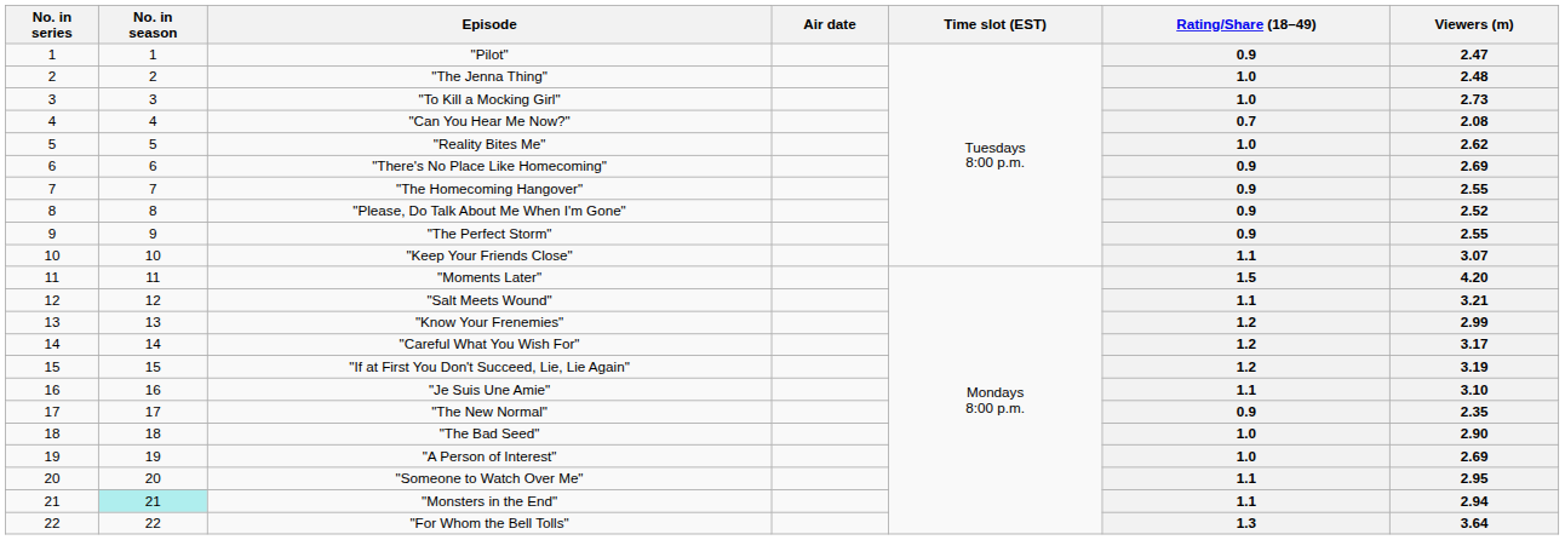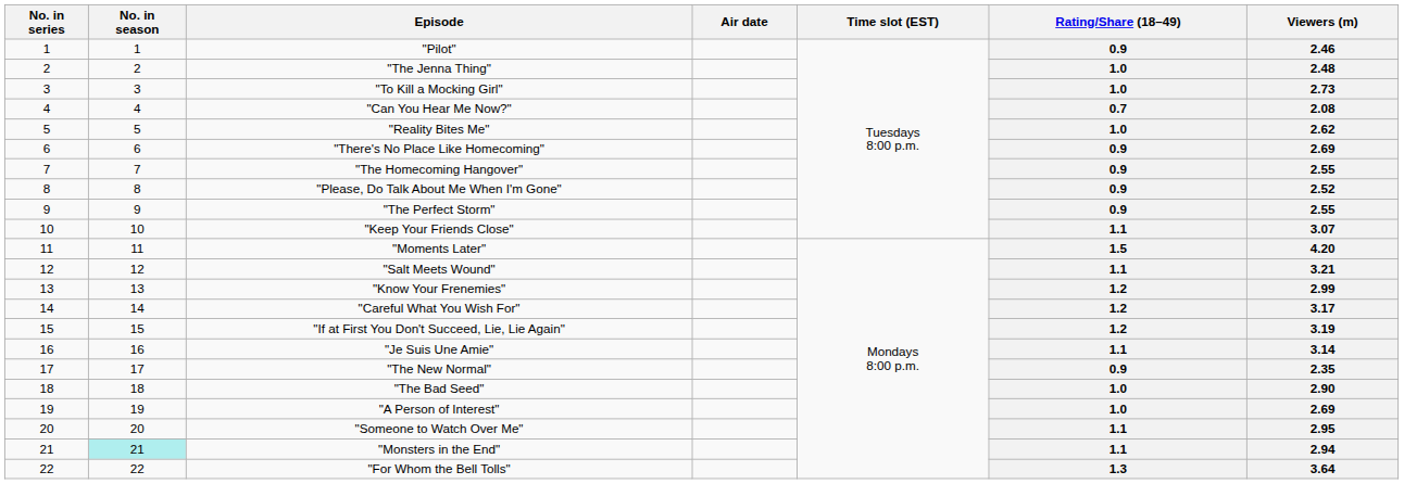 <table class="wikitable" style="font-size:90%; text-align:center; width: 100%; margin-left: auto; margin-right: auto;">
 <tr>
 <th>No. in<br>series</th>
 <th>No. in<br>season</th>
 <th>Episode</th>
 <th>Air date</th>
 <th>Time slot (EST)</th>
 <th><a href='#'>Rating/Share</a> (18–49)</th>
 <th>Viewers (m)</th>
 </tr>
 <tr>
 <td style="text-align:center">1</td>
 <td style="text-align:center">1</td>
 <td>"Pilot"</td>
 <td></td>
 <td style="text-align:center" rowspan=10>Tuesdays<br>8:00 p.m.</td>
 <th style="text-align:center">0.9 </th>
-<th style="text-align:center">2.47 </th>
+<th style="text-align:center">2.46 </th>
 </tr>
 <tr>
 <td style="text-align:center">2</td>
 <td style="text-align:center">2</td>
 <td>"The Jenna Thing"</td>
 <td></td>
 <th style="text-align:center">1.0 </th>
 <th style="text-align:center">2.48 </th>
 </tr>
 <tr>
 <td style="text-align:center">3</td>
 <td style="text-align:center">3</td>
 <td>"To Kill a Mocking Girl"</td>
 <td></td>
 <th style="text-align:center">1.0 </th>
 <th style="text-align:center">2.73 </th>
 </tr>
 <tr>
 <td style="text-align:center">4</td>
 <td style="text-align:center">4</td>
 <td>"Can You Hear Me Now?"</td>
 <td></td>
 <th style="text-align:center">0.7 </th>
 <th style="text-align:center">2.08 </th>
 </tr>
 <tr>
 <td style="text-align:center">5</td>
 <td style="text-align:center">5</td>
 <td>"Reality Bites Me"</td>
 <td></td>
 <th style="text-align:center">1.0 </th>
 <th style="text-align:center">2.62 </th>
 </tr>
 <tr>
 <td style="text-align:center">6</td>
 <td style="text-align:center">6</td>
 <td>"There's No Place Like Homecoming"</td>
 <td></td>
 <th style="text-align:center">0.9 </th>
 <th style="text-align:center">2.69 </th>
 </tr>
 <tr>
 <td style="text-align:center">7</td>
 <td style="text-align:center">7</td>
 <td>"The Homecoming Hangover"</td>
 <td></td>
 <th style="text-align:center">0.9 </th>
 <th style="text-align:center">2.55 </th>
 </tr>
 <tr>
 <td style="text-align:center">8</td>
 <td style="text-align:center">8</td>
 <td>"Please, Do Talk About Me When I'm Gone"</td>
 <td></td>
 <th style="text-align:center">0.9 </th>
 <th style="text-align:center">2.52 </th>
 </tr>
 <tr>
 <td style="text-align:center">9</td>
 <td style="text-align:center">9</td>
 <td>"The Perfect Storm"</td>
 <td></td>
 <th style="text-align:center">0.9 </th>
 <th style="text-align:center">2.55 </th>
 </tr>
 <tr>
 <td style="text-align:center">10</td>
 <td style="text-align:center">10</td>
 <td>"Keep Your Friends Close"</td>
 <td></td>
 <th style="text-align:center">1.1 </th>
 <th style="text-align:center">3.07 </th>
 </tr>
 <tr>
 <td style="text-align:center">11</td>
 <td style="text-align:center">11</td>
 <td>"Moments Later"</td>
 <td></td>
 <td style="text-align:center" rowspan=12>Mondays<br>8:00 p.m.</td>
 <th style="text-align:center">1.5 </th>
 <th style="text-align:center">4.20 </th>
 </tr>
 <tr>
 <td style="text-align:center">12</td>
 <td style="text-align:center">12</td>
 <td>"Salt Meets Wound"</td>
 <td></td>
 <th style="text-align:center">1.1 </th>
 <th style="text-align:center">3.21 </th>
 </tr>
 <tr>
 <td style="text-align:center">13</td>
 <td style="text-align:center">13</td>
 <td>"Know Your Frenemies"</td>
 <td></td>
 <th style="text-align:center">1.2 </th>
 <th style="text-align:center">2.99 </th>
 </tr>
 <tr>
 <td style="text-align:center">14</td>
 <td style="text-align:center">14</td>
 <td>"Careful What You Wish For"</td>
 <td></td>
 <th style="text-align:center">1.2 </th>
 <th style="text-align:center">3.17 </th>
 </tr>
 <tr>
 <td style="text-align:center">15</td>
 <td style="text-align:center">15</td>
 <td>"If at First You Don't Succeed, Lie, Lie Again"</td>
 <td></td>
 <th style="text-align:center">1.2 </th>
 <th style="text-align:center">3.19 </th>
 </tr>
 <tr>
 <td style="text-align:center">16</td>
 <td style="text-align:center">16</td>
 <td>"Je Suis Une Amie"</td>
 <td></td>
 <th style="text-align:center">1.1 </th>
-<th style="text-align:center">3.10 </th>
+<th style="text-align:center">3.14 </th>
 </tr>
 <tr>
 <td style="text-align:center">17</td>
 <td style="text-align:center">17</td>
 <td>"The New Normal"</td>
 <td></td>
 <th style="text-align:center">0.9 </th>
 <th style="text-align:center">2.35 </th>
 </tr>
 <tr>
 <td style="text-align:center">18</td>
 <td style="text-align:center">18</td>
 <td>"The Bad Seed"</td>
 <td></td>
 <th style="text-align:center">1.0 </th>
 <th style="text-align:center">2.90 </th>
 </tr>
 <tr>
 <td style="text-align:center">19</td>
 <td style="text-align:center">19</td>
 <td>"A Person of Interest"</td>
 <td></td>
 <th style="text-align:center">1.0 </th>
 <th style="text-align:center">2.69 </th>
 </tr>
 <tr>
 <td style="text-align:center">20</td>
 <td style="text-align:center">20</td>
 <td>"Someone to Watch Over Me"</td>
 <td></td>
 <th style="text-align:center">1.1 </th>
 <th style="text-align:center">2.95 </th>
 </tr>
 <tr>
 <td style="text-align:center">21</td>
 <td style="background: paleturquoise; text-align:center">21</td>
 <td>"Monsters in the End"</td>
 <td></td>
 <th style="text-align:center">1.1 </th>
 <th style="text-align:center">2.94 </th>
 </tr>
 <tr>
 <td style="text-align:center">22</td>
 <td style="text-align:center">22</td>
 <td>"For Whom the Bell Tolls"</td>
 <td></td>
 <th style="text-align:center">1.3 </th>
 <th style="text-align:center">3.64 </th>
 </tr>
 </table>
